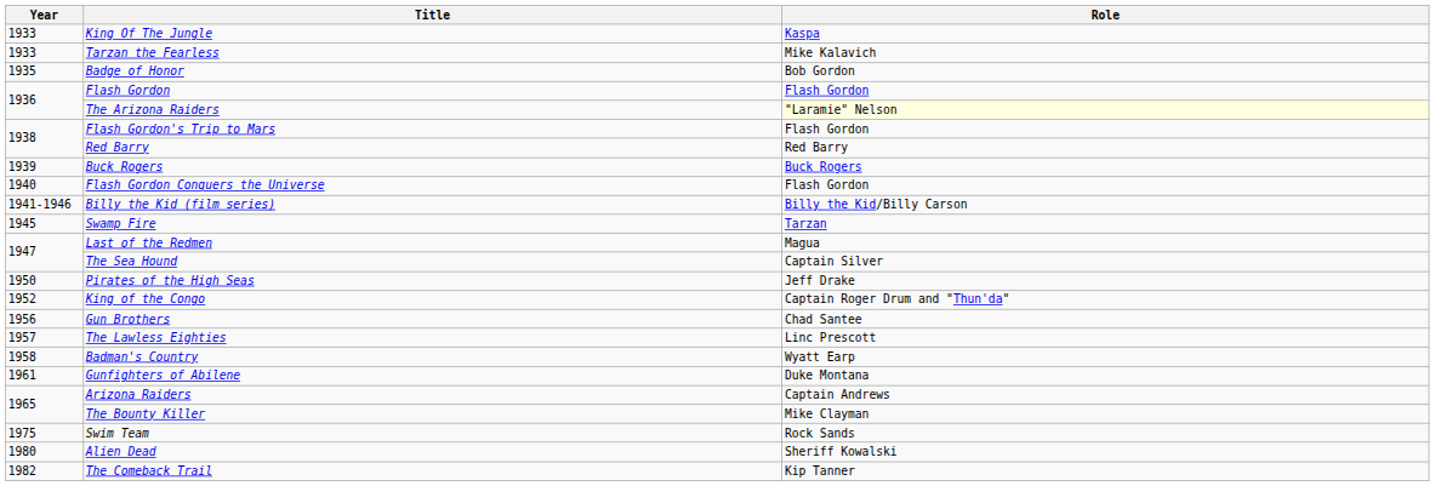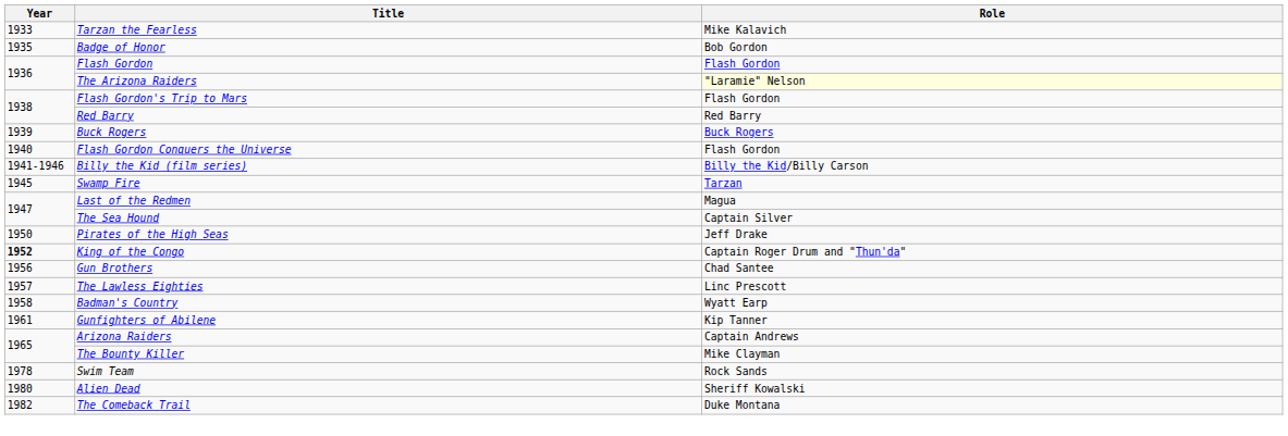 <table class="wikitable sortable" width=80%>
 <tr>
 <th width=3%>Year</th>
 <th width=27%>Title</th>
 <th width=25%>Role</th>
-</tr>
-<tr>
-<td>1933</td>
-<td><em><a href='#'>King Of The Jungle</a></em></td>
-<td><a href='#'>Kaspa</a></td>
 </tr>
 <tr>
 <td>1933</td>
 <td><em><a href='#'>Tarzan the Fearless</a></em></td>
 <td>Mike Kalavich</td>
 </tr>
 <tr>
 <td>1935</td>
 <td><em><a href='#'>Badge of Honor</a></em></td>
 <td>Bob Gordon</td>
 </tr>
 <tr>
 <td rowspan=2>1936</td>
 <td><em><a href='#'>Flash Gordon</a></em></td>
 <td><a href='#'>Flash Gordon</a></td>
 </tr>
 <tr>
 <td><em><a href='#'>The Arizona Raiders</a></em></td>
 <td style="background: lightyellow;">"Laramie" Nelson</td>
 </tr>
 <tr>
 <td rowspan=2>1938</td>
 <td><em><a href='#'>Flash Gordon's Trip to Mars</a></em></td>
 <td>Flash Gordon</td>
 </tr>
 <tr>
 <td><em><a href='#'>Red Barry</a></em></td>
 <td>Red Barry</td>
 </tr>
 <tr>
 <td>1939</td>
 <td><em><a href='#'>Buck Rogers</a></em></td>
 <td><a href='#'>Buck Rogers</a></td>
 </tr>
 <tr>
 <td>1940</td>
 <td><em><a href='#'>Flash Gordon Conquers the Universe</a></em></td>
 <td>Flash Gordon</td>
 </tr>
 <tr>
 <td>1941-1946</td>
 <td><em><a href='#'>Billy the Kid (film series)</a></em></td>
 <td><a href='#'>Billy the Kid</a>/Billy Carson</td>
 </tr>
 <tr>
 <td>1945</td>
 <td><em><a href='#'>Swamp Fire</a></em></td>
 <td><a href='#'>Tarzan</a></td>
 </tr>
 <tr>
 <td rowspan=2>1947</td>
 <td><em><a href='#'>Last of the Redmen</a></em></td>
 <td>Magua</td>
 </tr>
 <tr>
 <td><em><a href='#'>The Sea Hound</a></em></td>
 <td>Captain Silver</td>
 </tr>
 <tr>
 <td>1950</td>
 <td><em><a href='#'>Pirates of the High Seas</a></em></td>
 <td>Jeff Drake</td>
 </tr>
 <tr>
-<td>1952</td>
+<td><strong>1952</strong></td>
 <td><em><a href='#'>King of the Congo</a></em></td>
 <td>Captain Roger Drum and "<a href='#'>Thun'da</a>"</td>
 </tr>
 <tr>
 <td>1956</td>
 <td><em><a href='#'>Gun Brothers</a></em></td>
 <td>Chad Santee</td>
 </tr>
 <tr>
 <td>1957</td>
 <td><em><a href='#'>The Lawless Eighties</a></em></td>
 <td>Linc Prescott</td>
 </tr>
 <tr>
 <td>1958</td>
 <td><em><a href='#'>Badman's Country</a></em></td>
 <td>Wyatt Earp</td>
 </tr>
 <tr>
 <td>1961</td>
 <td><em><a href='#'>Gunfighters of Abilene</a></em></td>
-<td>Duke Montana</td>
+<td>Kip Tanner</td>
 </tr>
 <tr>
 <td rowspan=2>1965</td>
 <td><em><a href='#'>Arizona Raiders</a></em></td>
 <td>Captain Andrews</td>
 </tr>
 <tr>
 <td><em><a href='#'>The Bounty Killer</a></em></td>
 <td>Mike Clayman</td>
 </tr>
 <tr>
-<td>1975</td>
+<td>1978</td>
 <td><em>Swim Team</em></td>
 <td>Rock Sands</td>
 </tr>
 <tr>
 <td>1980</td>
 <td><em><a href='#'>Alien Dead</a></em></td>
 <td>Sheriff Kowalski</td>
 </tr>
 <tr>
 <td>1982</td>
 <td><em><a href='#'>The Comeback Trail</a></em></td>
-<td>Kip Tanner</td>
+<td>Duke Montana</td>
 </tr>
 </table>
